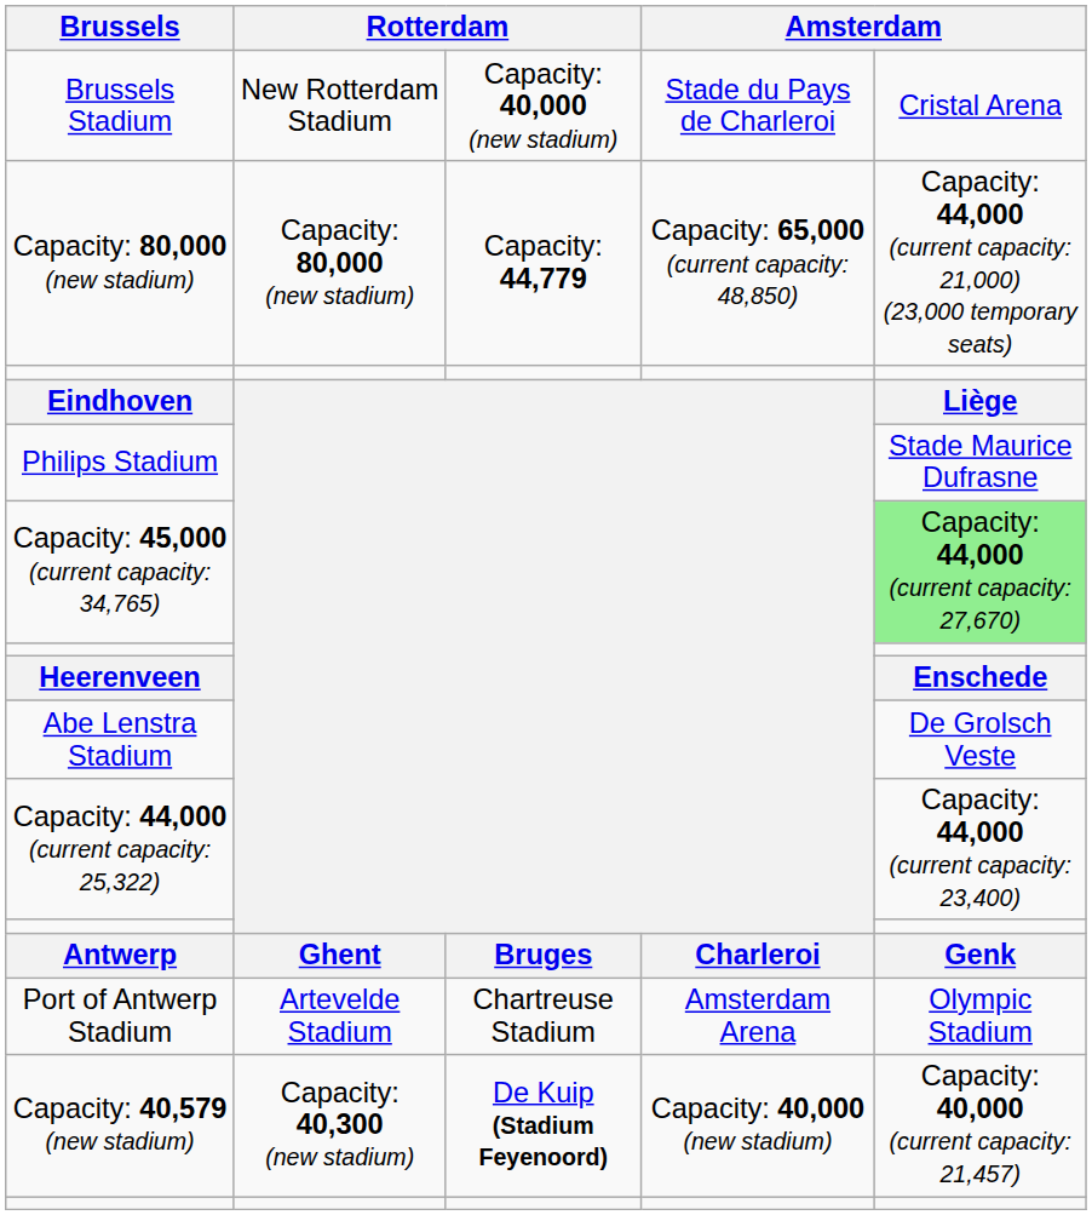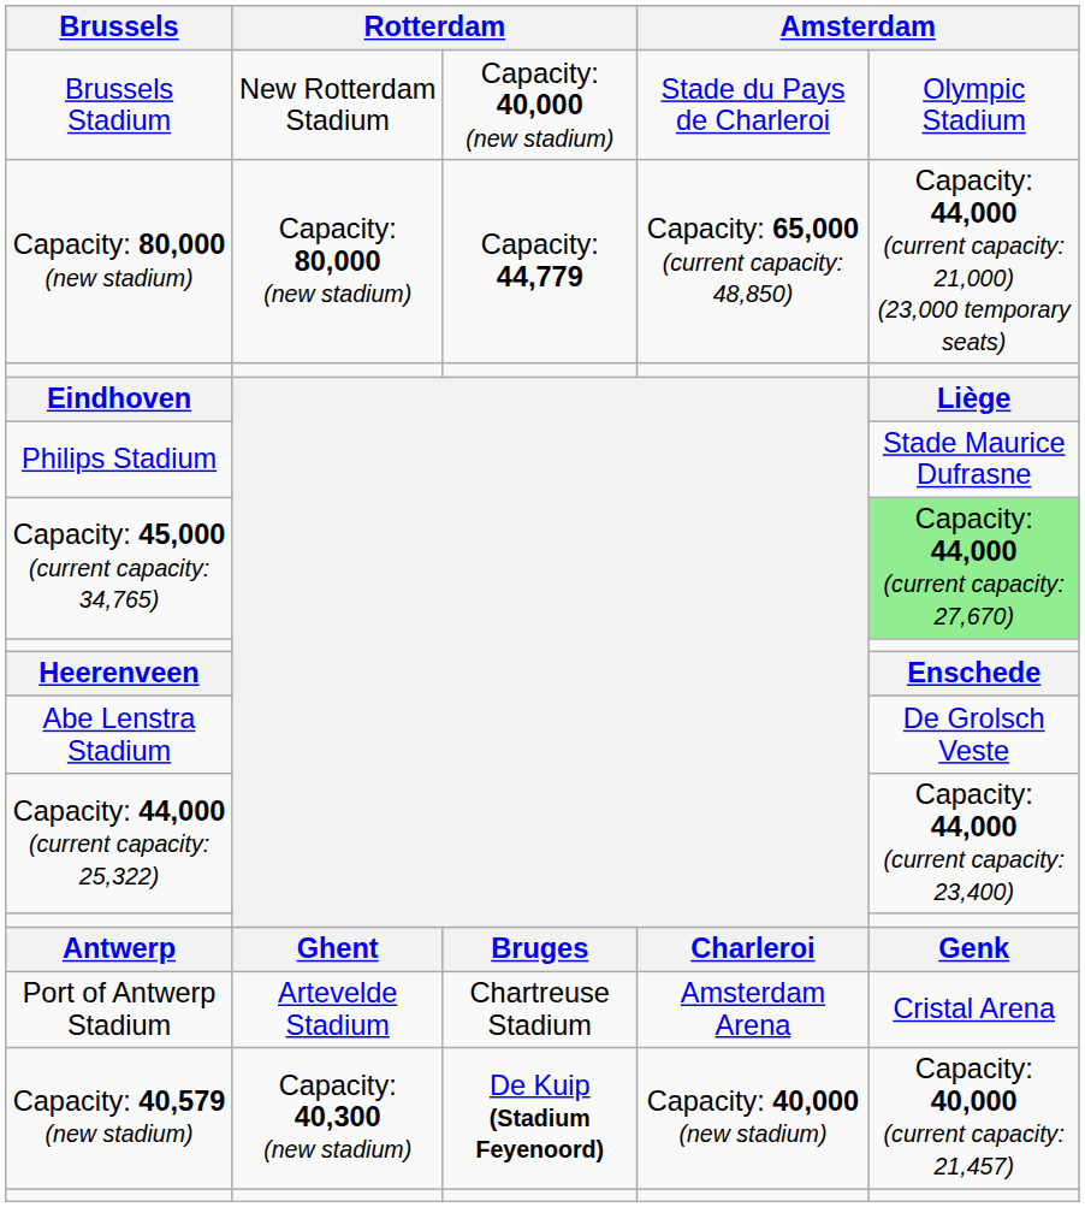 <table class="wikitable" style="text-align:center;">
 <tr>
 <th> <a href='#'>Brussels</a></th>
 <th colspan="2"> <a href='#'>Rotterdam</a></th>
 <th colspan="2"> <a href='#'>Amsterdam</a></th>
 </tr>
 <tr>
 <td><a href='#'>Brussels Stadium</a></td>
 <td>New Rotterdam Stadium</td>
 <td>Capacity: <strong>40,000</strong><br><small><em>(new stadium)</em></small></td>
 <td><a href='#'>Stade du Pays de Charleroi</a></td>
-<td><a href='#'>Cristal Arena</a></td>
+<td><a href='#'>Olympic Stadium</a></td>
 </tr>
 <tr>
 <td>Capacity: <strong>80,000</strong><br><small><em>(new stadium)</em></small></td>
 <td>Capacity: <strong>80,000</strong><br><small><em>(new stadium)</em></small></td>
 <td>Capacity: <strong>44,779</strong></td>
 <td>Capacity: <strong>65,000</strong><br><small><em>(current capacity: 48,850)</em></small></td>
 <td>Capacity: <strong>44,000</strong><br><small><em>(current capacity: 21,000)</em></small><br><small><em>(23,000 temporary seats)</em></small></td>
 </tr>
 <tr>
 <td></td>
 <td></td>
 <td></td>
 <td></td>
 <td></td>
 </tr>
 <tr>
 <th> <a href='#'>Eindhoven</a></th>
 <th colspan="3" rowspan="8"></th>
 <th> <a href='#'>Liège</a></th>
 </tr>
 <tr>
 <td><a href='#'>Philips Stadium</a></td>
 <td><a href='#'>Stade Maurice Dufrasne</a></td>
 </tr>
 <tr>
 <td>Capacity: <strong>45,000</strong><br><small><em>(current capacity: 34,765)</em></small></td>
 <td style="background: lightgreen;">Capacity: <strong>44,000</strong><br><small><em>(current capacity: 27,670)</em></small></td>
 </tr>
 <tr>
 <td></td>
 <td></td>
 </tr>
 <tr>
 <th> <a href='#'>Heerenveen</a></th>
 <th> <a href='#'>Enschede</a></th>
 </tr>
 <tr>
 <td><a href='#'>Abe Lenstra Stadium</a></td>
 <td><a href='#'>De Grolsch Veste</a></td>
 </tr>
 <tr>
 <td>Capacity: <strong>44,000</strong><br><small><em>(current capacity: 25,322)</em></small></td>
 <td>Capacity: <strong>44,000</strong><br><small><em>(current capacity: 23,400)</em></small></td>
 </tr>
 <tr>
 <td></td>
 <td></td>
 </tr>
 <tr>
 <th> <a href='#'>Antwerp</a></th>
 <th> <a href='#'>Ghent</a></th>
 <th> <a href='#'>Bruges</a></th>
 <th> <a href='#'>Charleroi</a></th>
 <th> <a href='#'>Genk</a></th>
 </tr>
 <tr>
 <td>Port of Antwerp Stadium</td>
 <td><a href='#'>Artevelde Stadium</a></td>
 <td>Chartreuse Stadium</td>
 <td><a href='#'>Amsterdam Arena</a></td>
-<td><a href='#'>Olympic Stadium</a></td>
+<td><a href='#'>Cristal Arena</a></td>
 </tr>
 <tr>
 <td>Capacity: <strong>40,579</strong><br><small><em>(new stadium)</em></small></td>
 <td>Capacity: <strong>40,300</strong><br><small><em>(new stadium)</em></small></td>
 <td><a href='#'>De Kuip</a><br><small><strong>(Stadium Feyenoord)</strong></small></td>
 <td>Capacity: <strong>40,000</strong><br><small><em>(new stadium)</em></small></td>
 <td>Capacity: <strong>40,000</strong><br><small><em>(current capacity: 21,457)</em></small></td>
 </tr>
 <tr>
 <td></td>
 <td></td>
 <td></td>
 <td></td>
 <td></td>
 </tr>
 </table>
